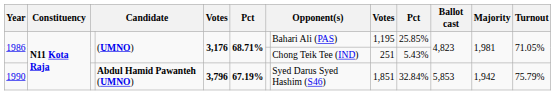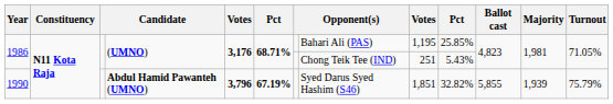 <table class="wikitable" style="margin:0.5em ; font-size:95%">
 <tr>
 <th>Year</th>
 <th>Constituency</th>
 <th colspan=2>Candidate</th>
 <th>Votes</th>
 <th>Pct</th>
 <th colspan=2>Opponent(s)</th>
 <th>Votes</th>
 <th>Pct</th>
 <th>Ballot cast</th>
 <th>Majority</th>
 <th>Turnout</th>
 </tr>
 <tr>
 <td rowspan=2><a href='#'>1986</a></td>
 <td rowspan=3><strong>N11 <a href='#'>Kota Raja</a></strong></td>
 <td rowspan=2 ></td>
 <td rowspan=2> (<a href='#'><strong>UMNO</strong></a>)</td>
 <td rowspan=2 align=right><strong>3,176</strong></td>
 <td rowspan=2><strong>68.71%</strong></td>
 <td></td>
 <td>Bahari Ali (<a href='#'>PAS</a>)</td>
 <td align=right>1,195</td>
 <td>25.85%</td>
 <td rowspan=2>4,823</td>
 <td rowspan=2>1,981</td>
 <td rowspan=2>71.05%</td>
 </tr>
 <tr>
 <td></td>
 <td>Chong Teik Tee (<a href='#'>IND</a>)</td>
 <td align=right>251</td>
 <td align=right>5.43%</td>
 </tr>
 <tr>
 <td><a href='#'>1990</a></td>
 <td></td>
 <td><strong>Abdul Hamid Pawanteh</strong> (<a href='#'><strong>UMNO</strong></a>)</td>
 <td align=right><strong>3,796</strong></td>
 <td><strong>67.19%</strong></td>
 <td></td>
 <td>Syed Darus Syed Hashim (<a href='#'>S46</a>)</td>
 <td align=right>1,851</td>
-<td>32.84%</td>
-<td>5,853</td>
-<td>1,942</td>
+<td>32.82%</td>
+<td>5,855</td>
+<td>1,939</td>
 <td>75.79%</td>
 </tr>
 </table>
